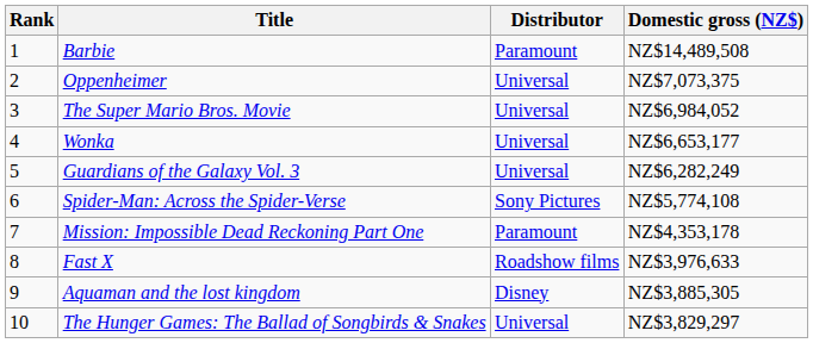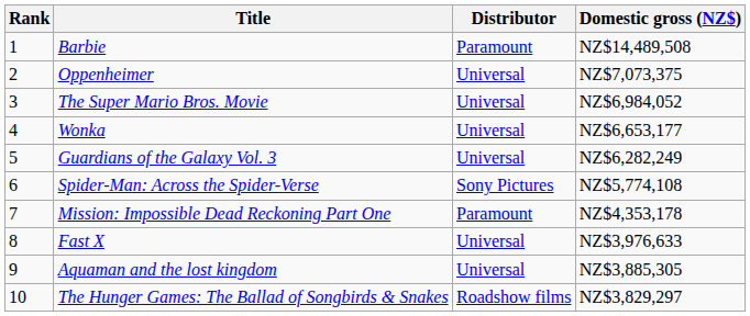 <table class="wikitable sortable" style="margin:auto; margin:auto;">
 <tr>
 <th>Rank</th>
 <th>Title</th>
 <th>Distributor</th>
 <th>Domestic gross (<a href='#'>NZ$</a>)</th>
 </tr>
 <tr>
 <td>1</td>
 <td><em><a href='#'>Barbie</a></em></td>
 <td><a href='#'>Paramount</a></td>
 <td>NZ$14,489,508</td>
 </tr>
 <tr>
 <td>2</td>
 <td><em><a href='#'>Oppenheimer</a></em></td>
 <td><a href='#'>Universal</a></td>
 <td>NZ$7,073,375</td>
 </tr>
 <tr>
 <td>3</td>
 <td><em><a href='#'>The Super Mario Bros. Movie</a></em></td>
 <td><a href='#'>Universal</a></td>
 <td>NZ$6,984,052</td>
 </tr>
 <tr>
 <td>4</td>
 <td><em><a href='#'>Wonka</a></em></td>
 <td><a href='#'>Universal</a></td>
 <td>NZ$6,653,177</td>
 </tr>
 <tr>
 <td>5</td>
 <td><em><a href='#'>Guardians of the Galaxy Vol. 3</a></em></td>
 <td><a href='#'>Universal</a></td>
 <td>NZ$6,282,249</td>
 </tr>
 <tr>
 <td>6</td>
 <td><em><a href='#'>Spider-Man: Across the Spider-Verse</a></em></td>
 <td><a href='#'>Sony Pictures</a></td>
 <td>NZ$5,774,108</td>
 </tr>
 <tr>
 <td>7</td>
 <td><em><a href='#'>Mission: Impossible Dead Reckoning Part One</a></em></td>
 <td><a href='#'>Paramount</a></td>
 <td>NZ$4,353,178</td>
 </tr>
 <tr>
 <td>8</td>
 <td><em><a href='#'>Fast X</a></em></td>
-<td><a href='#'>Roadshow films</a></td>
+<td><a href='#'>Universal</a></td>
 <td>NZ$3,976,633</td>
 </tr>
 <tr>
 <td>9</td>
 <td><em><a href='#'>Aquaman and the lost kingdom</a></em></td>
-<td><a href='#'>Disney</a></td>
+<td><a href='#'>Universal</a></td>
 <td>NZ$3,885,305</td>
 </tr>
 <tr>
 <td>10</td>
 <td><em><a href='#'>The Hunger Games: The Ballad of Songbirds & Snakes</a></em></td>
-<td><a href='#'>Universal</a></td>
+<td><a href='#'>Roadshow films</a></td>
 <td>NZ$3,829,297</td>
 </tr>
 </table>
